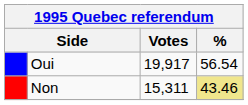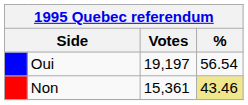 <table class="wikitable" style="font-size: 95%; clear:both">
 <tr style="background-color:#E9E9E9">
 <th colspan=4><a href='#'>1995 Quebec referendum</a></th>
 </tr>
 <tr style="background-color:#E9E9E9">
 <th colspan=2 style="width: 130px">Side</th>
 <th style="width: 50px">Votes</th>
 <th style="width: 40px">%</th>
 </tr>
 <tr>
 <td bgcolor="blue"></td>
 <td>Oui</td>
-<td>19,917</td>
+<td>19,197</td>
 <td>56.54</td>
 </tr>
 <tr>
 <td bgcolor="red"></td>
 <td>Non</td>
-<td>15,311</td>
+<td>15,361</td>
 <td style="background: khaki;">43.46</td>
 </tr>
 <tr>
 </tr>
 </table>
